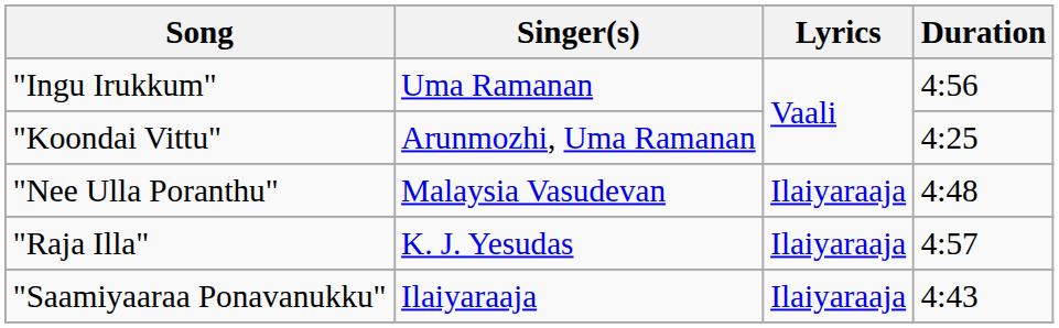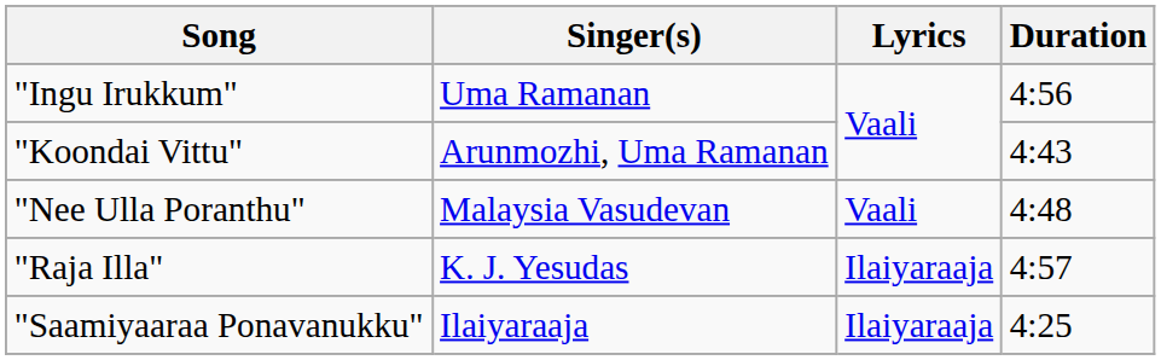 <table class="wikitable" style="font-size:95%;">
 <tr>
 <th>Song</th>
 <th>Singer(s)</th>
 <th>Lyrics</th>
 <th>Duration</th>
 </tr>
 <tr>
 <td>"Ingu Irukkum"</td>
 <td><a href='#'>Uma Ramanan</a></td>
 <td rowspan=2><a href='#'>Vaali</a></td>
 <td>4:56</td>
 </tr>
 <tr>
 <td>"Koondai Vittu"</td>
 <td><a href='#'>Arunmozhi</a>, <a href='#'>Uma Ramanan</a></td>
-<td>4:25</td>
+<td>4:43</td>
 </tr>
 <tr>
 <td>"Nee Ulla Poranthu"</td>
 <td><a href='#'>Malaysia Vasudevan</a></td>
-<td><a href='#'>Ilaiyaraaja</a></td>
+<td><a href='#'>Vaali</a></td>
 <td>4:48</td>
 </tr>
 <tr>
 <td>"Raja Illa"</td>
 <td><a href='#'>K. J. Yesudas</a></td>
 <td><a href='#'>Ilaiyaraaja</a></td>
 <td>4:57</td>
 </tr>
 <tr>
 <td>"Saamiyaaraa Ponavanukku"</td>
 <td><a href='#'>Ilaiyaraaja</a></td>
 <td><a href='#'>Ilaiyaraaja</a></td>
-<td>4:43</td>
+<td>4:25</td>
 </tr>
 </table>
